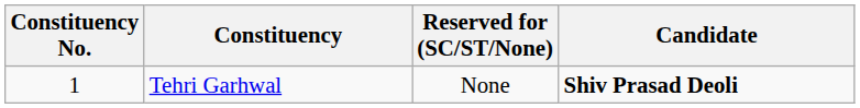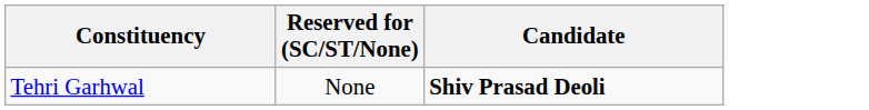 <table class= "wikitable sortable">
 <tr>
-<th>Constituency <br> No.</th>
 <th style="width:180px;">Constituency</th>
 <th>Reserved for <br> (SC/ST/None)</th>
 <th style="width:200px;">Candidate </th>
 </tr>
 <tr>
-<td style="text-align:center;">1</td>
 <td><a href='#'>Tehri Garhwal</a></td>
 <td style="text-align:center;">None</td>
 <td><strong>Shiv Prasad Deoli</strong></td>
 </tr>
 </table>
